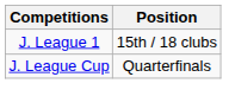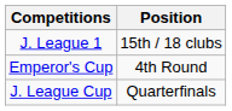 <table class="wikitable" style="text-align:center;">
 <tr>
 <th>Competitions</th>
 <th>Position</th>
 </tr>
 <tr>
 <td><a href='#'>J. League 1</a></td>
 <td>15th / 18 clubs</td>
 </tr>
 <tr>
+<td><a href='#'>Emperor's Cup</a></td>
+<td>4th Round</td>
+</tr>
+<tr>
 <td><a href='#'>J. League Cup</a></td>
 <td>Quarterfinals</td>
 </tr>
 </table>
